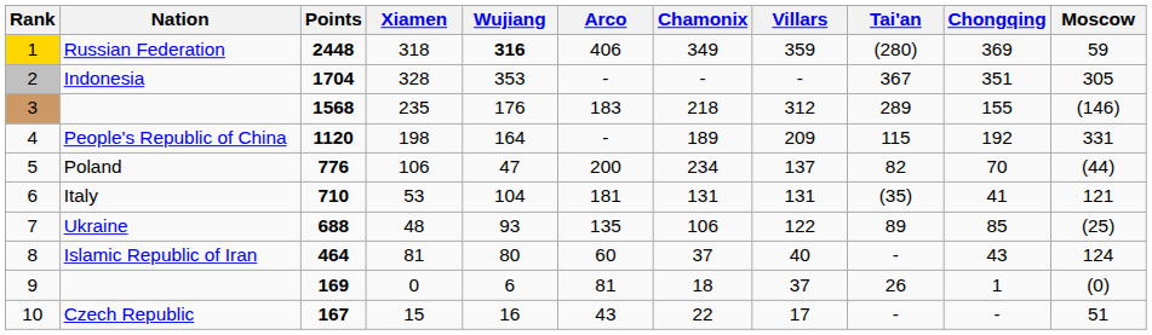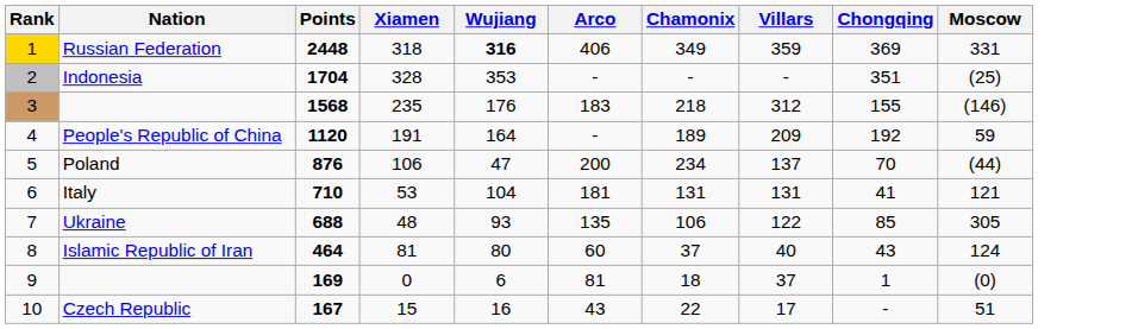 <table class="wikitable sortable">
 <tr>
 <th>Rank</th>
 <th width = "200">Nation</th>
 <th data-sort-type="number">Points</th>
 <th width = "75" data-sort-type="number"><a href='#'>Xiamen</a></th>
 <th width = "75" data-sort-type="number"><a href='#'>Wujiang</a></th>
 <th width = "75" data-sort-type="number"><a href='#'>Arco</a></th>
 <th width = "75" data-sort-type="number"><a href='#'>Chamonix</a></th>
 <th width = "75" data-sort-type="number"><a href='#'>Villars</a></th>
-<th width = "75" data-sort-type="number"><a href='#'>Tai'an</a></th>
 <th width = "75" data-sort-type="number"><a href='#'>Chongqing</a></th>
 <th width = "75" data-sort-type="number">Moscow</th>
 </tr>
 <tr>
 <td align="center" style="background: gold">1</td>
 <td> <a href='#'>Russian Federation</a></td>
 <td align="center"><strong>2448</strong></td>
 <td align="center">318</td>
 <td align="center"><strong>316</strong></td>
 <td align="center">406</td>
 <td align="center">349</td>
 <td align="center">359</td>
-<td align="center">(280)</td>
 <td align="center">369</td>
-<td align="center">59</td>
+<td align="center">331</td>
 </tr>
 <tr>
 <td align="center" style="background: silver">2</td>
 <td> <a href='#'>Indonesia</a></td>
 <td align="center"><strong>1704</strong></td>
 <td align="center">328</td>
 <td align="center">353</td>
 <td align="center">-</td>
 <td align="center">-</td>
 <td align="center">-</td>
-<td align="center">367</td>
 <td align="center">351</td>
-<td align="center">305</td>
+<td align="center">(25)</td>
 </tr>
 <tr>
 <td align="center" style="background: #cc9966">3</td>
 <td></td>
 <td align="center"><strong>1568</strong></td>
 <td align="center">235</td>
 <td align="center">176</td>
 <td align="center">183</td>
 <td align="center">218</td>
 <td align="center">312</td>
-<td align="center">289</td>
 <td align="center">155</td>
 <td align="center">(146)</td>
 </tr>
 <tr>
 <td align="center">4</td>
 <td> <a href='#'>People's Republic of China</a></td>
 <td align="center"><strong>1120</strong></td>
-<td align="center">198</td>
+<td align="center">191</td>
 <td align="center">164</td>
 <td align="center">-</td>
 <td align="center">189</td>
 <td align="center">209</td>
-<td align="center">115</td>
 <td align="center">192</td>
-<td align="center">331</td>
+<td align="center">59</td>
 </tr>
 <tr>
 <td align="center">5</td>
 <td> Poland</td>
-<td align="center"><strong>776</strong></td>
+<td align="center"><strong>876</strong></td>
 <td align="center">106</td>
 <td align="center">47</td>
 <td align="center">200</td>
 <td align="center">234</td>
 <td align="center">137</td>
-<td align="center">82</td>
 <td align="center">70</td>
 <td align="center">(44)</td>
 </tr>
 <tr>
 <td align="center">6</td>
 <td> Italy</td>
 <td align="center"><strong>710</strong></td>
 <td align="center">53</td>
 <td align="center">104</td>
 <td align="center">181</td>
 <td align="center">131</td>
 <td align="center">131</td>
-<td align="center">(35)</td>
 <td align="center">41</td>
 <td align="center">121</td>
 </tr>
 <tr>
 <td align="center">7</td>
 <td> <a href='#'>Ukraine</a></td>
 <td align="center"><strong>688</strong></td>
 <td align="center">48</td>
 <td align="center">93</td>
 <td align="center">135</td>
 <td align="center">106</td>
 <td align="center">122</td>
-<td align="center">89</td>
 <td align="center">85</td>
-<td align="center">(25)</td>
+<td align="center">305</td>
 </tr>
 <tr>
 <td align="center">8</td>
 <td> <a href='#'>Islamic Republic of Iran</a></td>
 <td align="center"><strong>464</strong></td>
 <td align="center">81</td>
 <td align="center">80</td>
 <td align="center">60</td>
 <td align="center">37</td>
 <td align="center">40</td>
-<td align="center">-</td>
 <td align="center">43</td>
 <td align="center">124</td>
 </tr>
 <tr>
 <td align="center">9</td>
 <td></td>
 <td align="center"><strong>169</strong></td>
 <td align="center">0</td>
 <td align="center">6</td>
 <td align="center">81</td>
 <td align="center">18</td>
 <td align="center">37</td>
-<td align="center">26</td>
 <td align="center">1</td>
 <td align="center">(0)</td>
 </tr>
 <tr>
 <td align="center">10</td>
 <td> <a href='#'>Czech Republic</a></td>
 <td align="center"><strong>167</strong></td>
 <td align="center">15</td>
 <td align="center">16</td>
 <td align="center">43</td>
 <td align="center">22</td>
 <td align="center">17</td>
 <td align="center">-</td>
-<td align="center">-</td>
 <td align="center">51</td>
 </tr>
 </table>
